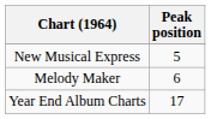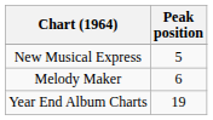 <table class="wikitable sortable plainrowheaders" style="text-align:center">
 <tr>
 <th scope="col">Chart (1964)</th>
 <th scope="col">Peak<br> position</th>
 </tr>
 <tr>
 </tr>
 <tr>
 <td>New Musical Express</td>
 <td>5</td>
 </tr>
 <tr>
 <td>Melody Maker</td>
 <td>6</td>
 </tr>
 <tr>
 <td>Year End Album Charts</td>
-<td>17</td>
+<td>19</td>
 </tr>
 </table>
